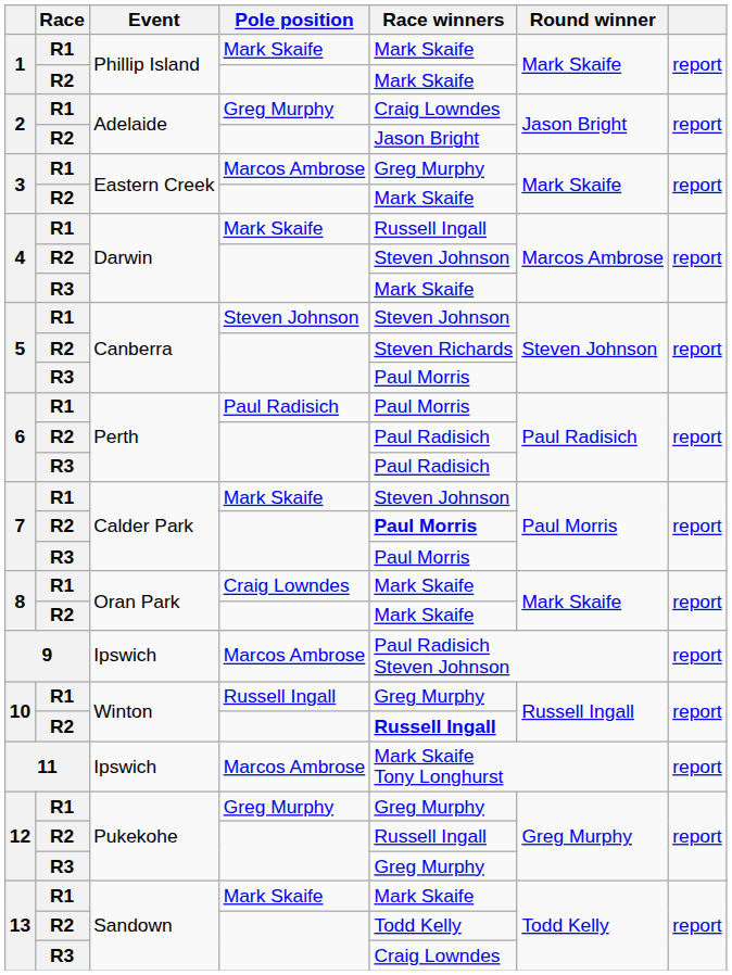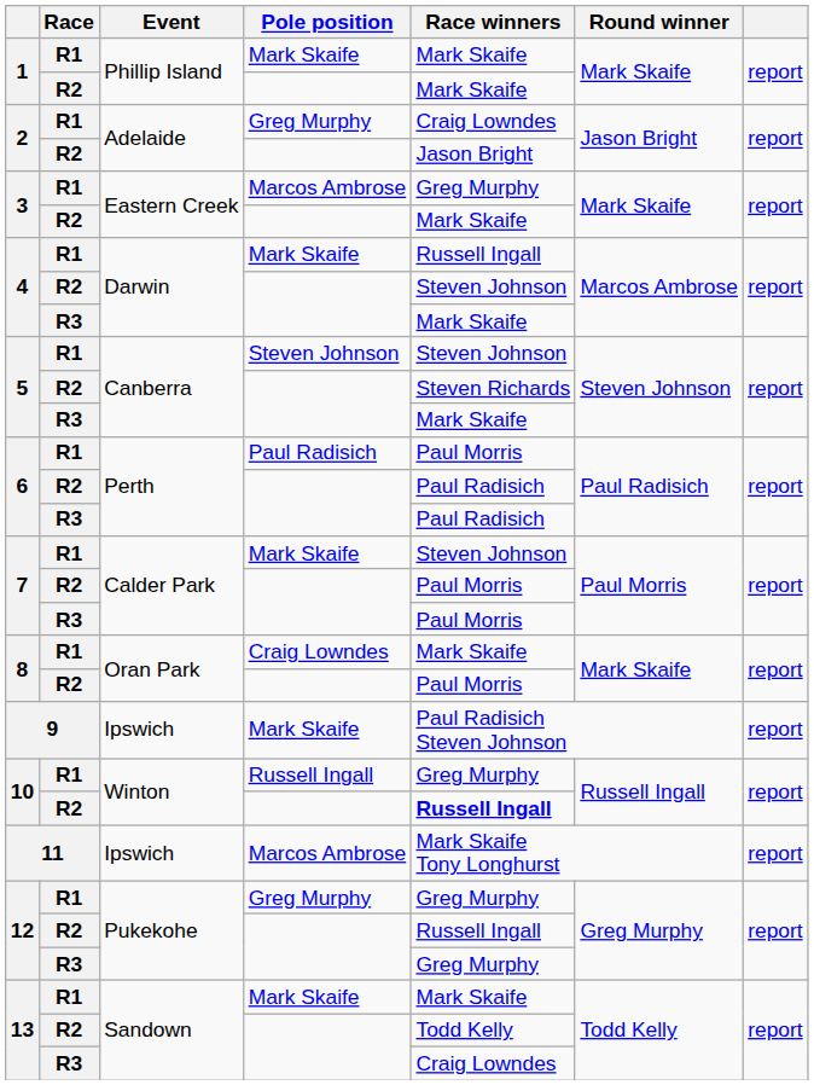 <table class="wikitable" style=font-size:85%;>
 <tr>
 <th></th>
 <th>Race</th>
 <th>Event</th>
 <th><a href='#'>Pole position</a></th>
 <th>Race winners</th>
 <th>Round winner</th>
 <th></th>
 </tr>
 <tr>
 <th rowspan=2>1</th>
 <th>R1</th>
 <td rowspan=2>Phillip Island</td>
 <td> <a href='#'>Mark Skaife</a></td>
 <td> <a href='#'>Mark Skaife</a></td>
 <td rowspan=2> <a href='#'>Mark Skaife</a><br></td>
 <td rowspan=2><a href='#'>report</a></td>
 </tr>
 <tr>
 <th>R2</th>
 <td></td>
 <td> <a href='#'>Mark Skaife</a></td>
 </tr>
 <tr>
 <th rowspan=2>2</th>
 <th>R1</th>
 <td rowspan=2>Adelaide</td>
 <td> <a href='#'>Greg Murphy</a></td>
 <td> <a href='#'>Craig Lowndes</a></td>
 <td rowspan=2> <a href='#'>Jason Bright</a><br></td>
 <td rowspan=2><a href='#'>report</a></td>
 </tr>
 <tr>
 <th>R2</th>
 <td></td>
 <td> <a href='#'>Jason Bright</a></td>
 </tr>
 <tr>
 <th rowspan=2>3</th>
 <th>R1</th>
 <td rowspan=2>Eastern Creek</td>
 <td nowrap> <a href='#'>Marcos Ambrose</a></td>
 <td> <a href='#'>Greg Murphy</a></td>
 <td rowspan=2> <a href='#'>Mark Skaife</a><br></td>
 <td rowspan=2><a href='#'>report</a></td>
 </tr>
 <tr>
 <th>R2</th>
 <td></td>
 <td> <a href='#'>Mark Skaife</a></td>
 </tr>
 <tr>
 <th rowspan=3>4</th>
 <th>R1</th>
 <td rowspan=3>Darwin</td>
 <td> <a href='#'>Mark Skaife</a></td>
 <td> <a href='#'>Russell Ingall</a></td>
 <td rowspan=3> <a href='#'>Marcos Ambrose</a><br></td>
 <td rowspan=3><a href='#'>report</a></td>
 </tr>
 <tr>
 <th>R2</th>
 <td rowspan=2></td>
 <td> <a href='#'>Steven Johnson</a></td>
 </tr>
 <tr>
 <th>R3</th>
 <td> <a href='#'>Mark Skaife</a></td>
 </tr>
 <tr>
 <th rowspan=3>5</th>
 <th>R1</th>
 <td rowspan=3>Canberra</td>
 <td> <a href='#'>Steven Johnson</a></td>
 <td> <a href='#'>Steven Johnson</a></td>
 <td rowspan=3> <a href='#'>Steven Johnson</a><br></td>
 <td rowspan=3><a href='#'>report</a></td>
 </tr>
 <tr>
 <th>R2</th>
 <td rowspan=2></td>
 <td nowrap> <a href='#'>Steven Richards</a></td>
 </tr>
 <tr>
 <th>R3</th>
-<td> <a href='#'>Paul Morris</a></td>
+<td> <a href='#'>Mark Skaife</a></td>
 </tr>
 <tr>
 <th rowspan=3>6</th>
 <th>R1</th>
 <td rowspan=3>Perth</td>
 <td> <a href='#'>Paul Radisich</a></td>
 <td> <a href='#'>Paul Morris</a></td>
 <td rowspan=3> <a href='#'>Paul Radisich</a><br></td>
 <td rowspan=3><a href='#'>report</a></td>
 </tr>
 <tr>
 <th>R2</th>
 <td rowspan=2></td>
 <td> <a href='#'>Paul Radisich</a></td>
 </tr>
 <tr>
 <th>R3</th>
 <td> <a href='#'>Paul Radisich</a></td>
 </tr>
 <tr>
 <th rowspan=3>7</th>
 <th>R1</th>
 <td rowspan=3>Calder Park</td>
 <td> <a href='#'>Mark Skaife</a></td>
 <td> <a href='#'>Steven Johnson</a></td>
 <td rowspan=3> <a href='#'>Paul Morris</a><br></td>
 <td rowspan=3><a href='#'>report</a></td>
 </tr>
 <tr>
 <th>R2</th>
 <td rowspan=2></td>
-<td><strong> <a href='#'>Paul Morris</a></strong></td>
+<td> <a href='#'>Paul Morris</a></td>
 </tr>
 <tr>
 <th>R3</th>
 <td> <a href='#'>Paul Morris</a></td>
 </tr>
 <tr>
 <th rowspan=2>8</th>
 <th>R1</th>
 <td rowspan=2>Oran Park</td>
 <td> <a href='#'>Craig Lowndes</a></td>
 <td> <a href='#'>Mark Skaife</a></td>
 <td rowspan=2> <a href='#'>Mark Skaife</a><br></td>
 <td rowspan=2><a href='#'>report</a></td>
 </tr>
 <tr>
 <th>R2</th>
 <td></td>
-<td> <a href='#'>Mark Skaife</a></td>
+<td> <a href='#'>Paul Morris</a></td>
 </tr>
 <tr>
 <th colspan=2>9</th>
 <td>Ipswich</td>
-<td> <a href='#'>Marcos Ambrose</a></td>
+<td> <a href='#'>Mark Skaife</a></td>
 <td colspan=2> <a href='#'>Paul Radisich</a><br> <a href='#'>Steven Johnson</a><br></td>
 <td><a href='#'>report</a></td>
 </tr>
 <tr>
 <th rowspan=2>10</th>
 <th>R1</th>
 <td rowspan=2>Winton</td>
 <td> <a href='#'>Russell Ingall</a></td>
 <td> <a href='#'>Greg Murphy</a></td>
 <td rowspan=2> <a href='#'>Russell Ingall</a><br></td>
 <td rowspan=2><a href='#'>report</a></td>
 </tr>
 <tr>
 <th>R2</th>
 <td></td>
 <td><strong> <a href='#'>Russell Ingall</a></strong></td>
 </tr>
 <tr>
 <th colspan=2>11</th>
 <td>Ipswich</td>
 <td> <a href='#'>Marcos Ambrose</a></td>
 <td colspan=2> <a href='#'>Mark Skaife</a><br> <a href='#'>Tony Longhurst</a><br></td>
 <td><a href='#'>report</a></td>
 </tr>
 <tr>
 <th rowspan=3>12</th>
 <th>R1</th>
 <td rowspan=3>Pukekohe</td>
 <td> <a href='#'>Greg Murphy</a></td>
 <td> <a href='#'>Greg Murphy</a></td>
 <td rowspan=3> <a href='#'>Greg Murphy</a><br></td>
 <td rowspan=3><a href='#'>report</a></td>
 </tr>
 <tr>
 <th>R2</th>
 <td rowspan=2></td>
 <td> <a href='#'>Russell Ingall</a></td>
 </tr>
 <tr>
 <th>R3</th>
 <td> <a href='#'>Greg Murphy</a></td>
 </tr>
 <tr>
 <th rowspan=3>13</th>
 <th>R1</th>
 <td rowspan=3>Sandown</td>
 <td> <a href='#'>Mark Skaife</a></td>
 <td> <a href='#'>Mark Skaife</a></td>
 <td rowspan=3> <a href='#'>Todd Kelly</a><br></td>
 <td rowspan=3><a href='#'>report</a></td>
 </tr>
 <tr>
 <th>R2</th>
 <td rowspan=2></td>
 <td> <a href='#'>Todd Kelly</a></td>
 </tr>
 <tr>
 <th>R3</th>
 <td> <a href='#'>Craig Lowndes</a></td>
 </tr>
 </table>
